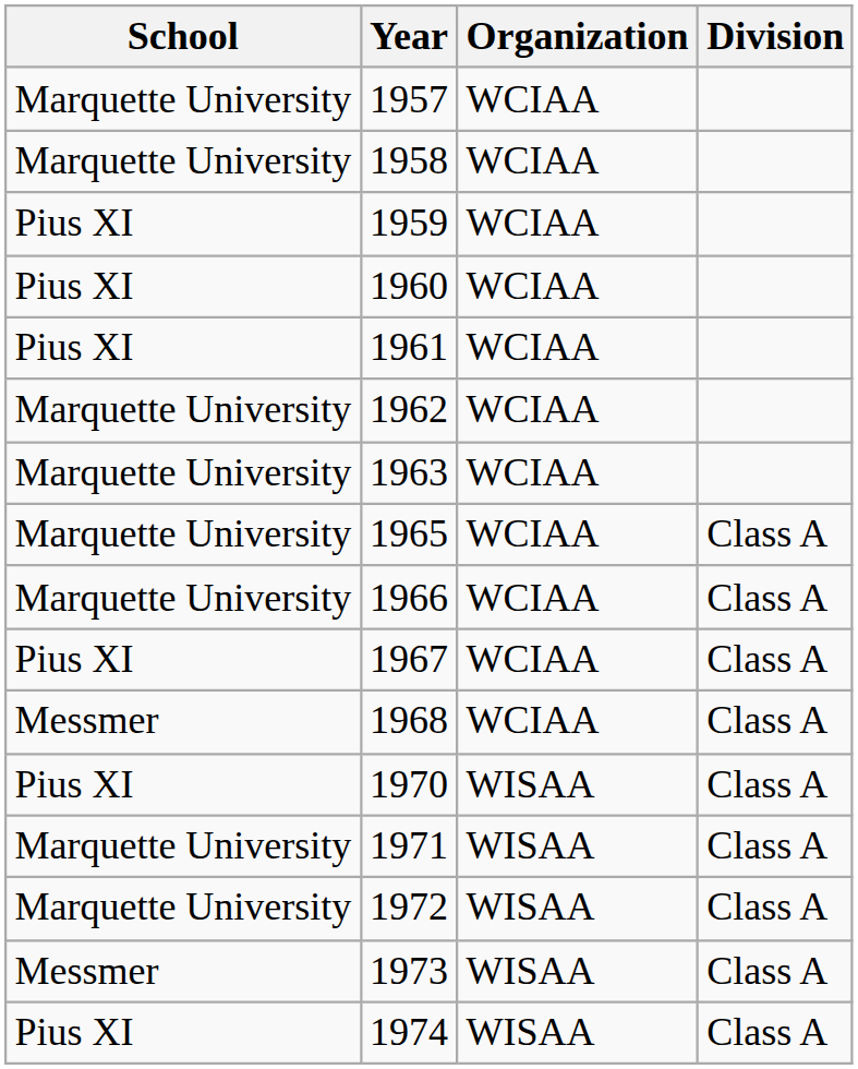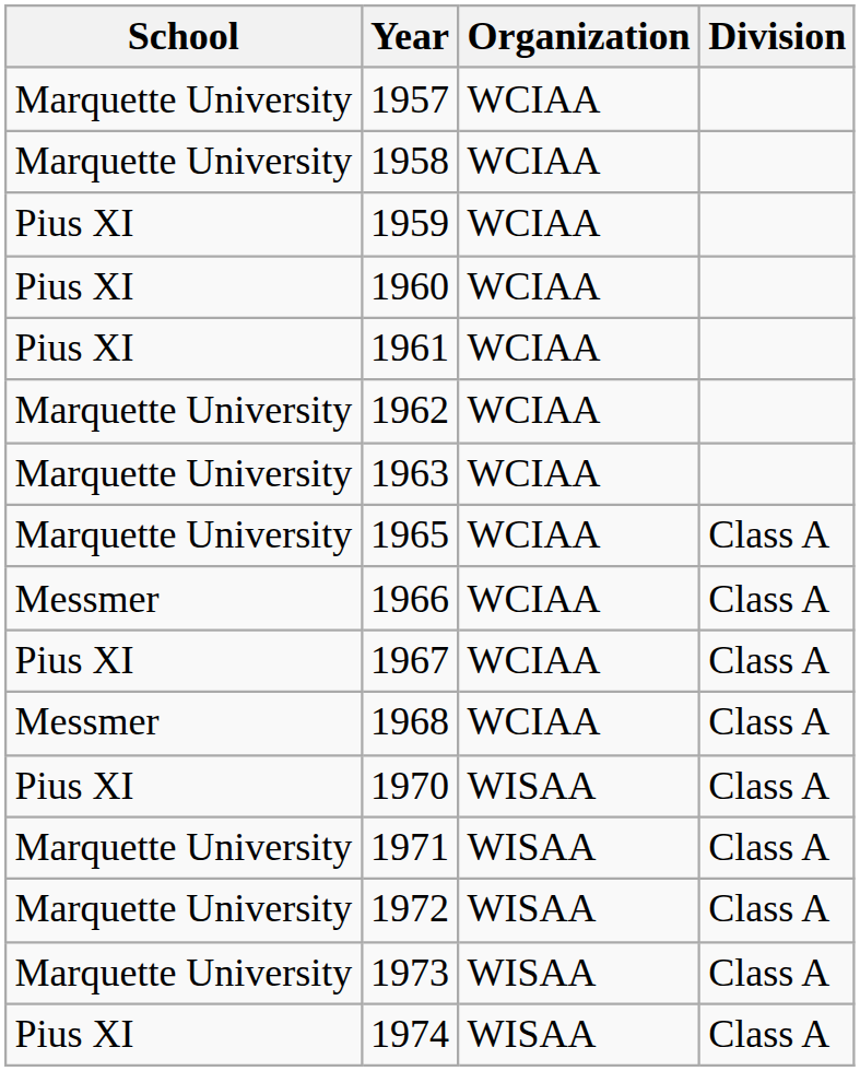 <table class="wikitable">
 <tr>
 <th>School</th>
 <th>Year</th>
 <th>Organization</th>
 <th>Division</th>
 </tr>
 <tr>
 <td>Marquette University</td>
 <td>1957</td>
 <td>WCIAA</td>
 <td></td>
 </tr>
 <tr>
 <td>Marquette University</td>
 <td>1958</td>
 <td>WCIAA</td>
 <td></td>
 </tr>
 <tr>
 <td>Pius XI</td>
 <td>1959</td>
 <td>WCIAA</td>
 <td></td>
 </tr>
 <tr>
 <td>Pius XI</td>
 <td>1960</td>
 <td>WCIAA</td>
 <td></td>
 </tr>
 <tr>
 <td>Pius XI</td>
 <td>1961</td>
 <td>WCIAA</td>
 <td></td>
 </tr>
 <tr>
 <td>Marquette University</td>
 <td>1962</td>
 <td>WCIAA</td>
 <td></td>
 </tr>
 <tr>
 <td>Marquette University</td>
 <td>1963</td>
 <td>WCIAA</td>
 <td></td>
 </tr>
 <tr>
 <td>Marquette University</td>
 <td>1965</td>
 <td>WCIAA</td>
 <td>Class A</td>
 </tr>
 <tr>
-<td>Marquette University</td>
+<td>Messmer</td>
 <td>1966</td>
 <td>WCIAA</td>
 <td>Class A</td>
 </tr>
 <tr>
 <td>Pius XI</td>
 <td>1967</td>
 <td>WCIAA</td>
 <td>Class A</td>
 </tr>
 <tr>
 <td>Messmer</td>
 <td>1968</td>
 <td>WCIAA</td>
 <td>Class A</td>
 </tr>
 <tr>
 <td>Pius XI</td>
 <td>1970</td>
 <td>WISAA</td>
 <td>Class A</td>
 </tr>
 <tr>
 <td>Marquette University</td>
 <td>1971</td>
 <td>WISAA</td>
 <td>Class A</td>
 </tr>
 <tr>
 <td>Marquette University</td>
 <td>1972</td>
 <td>WISAA</td>
 <td>Class A</td>
 </tr>
 <tr>
-<td>Messmer</td>
+<td>Marquette University</td>
 <td>1973</td>
 <td>WISAA</td>
 <td>Class A</td>
 </tr>
 <tr>
 <td>Pius XI</td>
 <td>1974</td>
 <td>WISAA</td>
 <td>Class A</td>
 </tr>
 </table>
